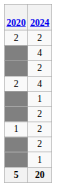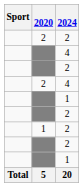 <table class="wikitable">
 <tr>
+<th>Sport</th>
 <th><br><a href='#'>2020</a></th>
 <th><br><a href='#'>2024</a></th>
 </tr>
 <tr>
+<td></td>
 <td align=center>2</td>
 <td align=center>2</td>
 </tr>
 <tr>
+<td></td>
 <td bgcolor=grey></td>
 <td align=center>4</td>
 </tr>
 <tr>
+<td></td>
 <td bgcolor=grey></td>
 <td align=center>2</td>
 </tr>
 <tr>
+<td></td>
 <td align=center>2</td>
 <td align=center>4</td>
 </tr>
 <tr>
+<td></td>
 <td bgcolor=grey></td>
 <td align=center>1</td>
 </tr>
 <tr>
+<td></td>
 <td bgcolor=grey></td>
 <td align=center>2</td>
 </tr>
 <tr>
+<td></td>
 <td align=center>1</td>
 <td align=center>2</td>
 </tr>
 <tr>
+<td></td>
 <td bgcolor=grey></td>
 <td align=center>2</td>
 </tr>
 <tr>
+<td></td>
 <td bgcolor=grey></td>
 <td align=center>1</td>
 </tr>
 <tr>
+<th>Total</th>
 <th align=center>5</th>
 <th align=center>20</th>
 </tr>
 </table>
